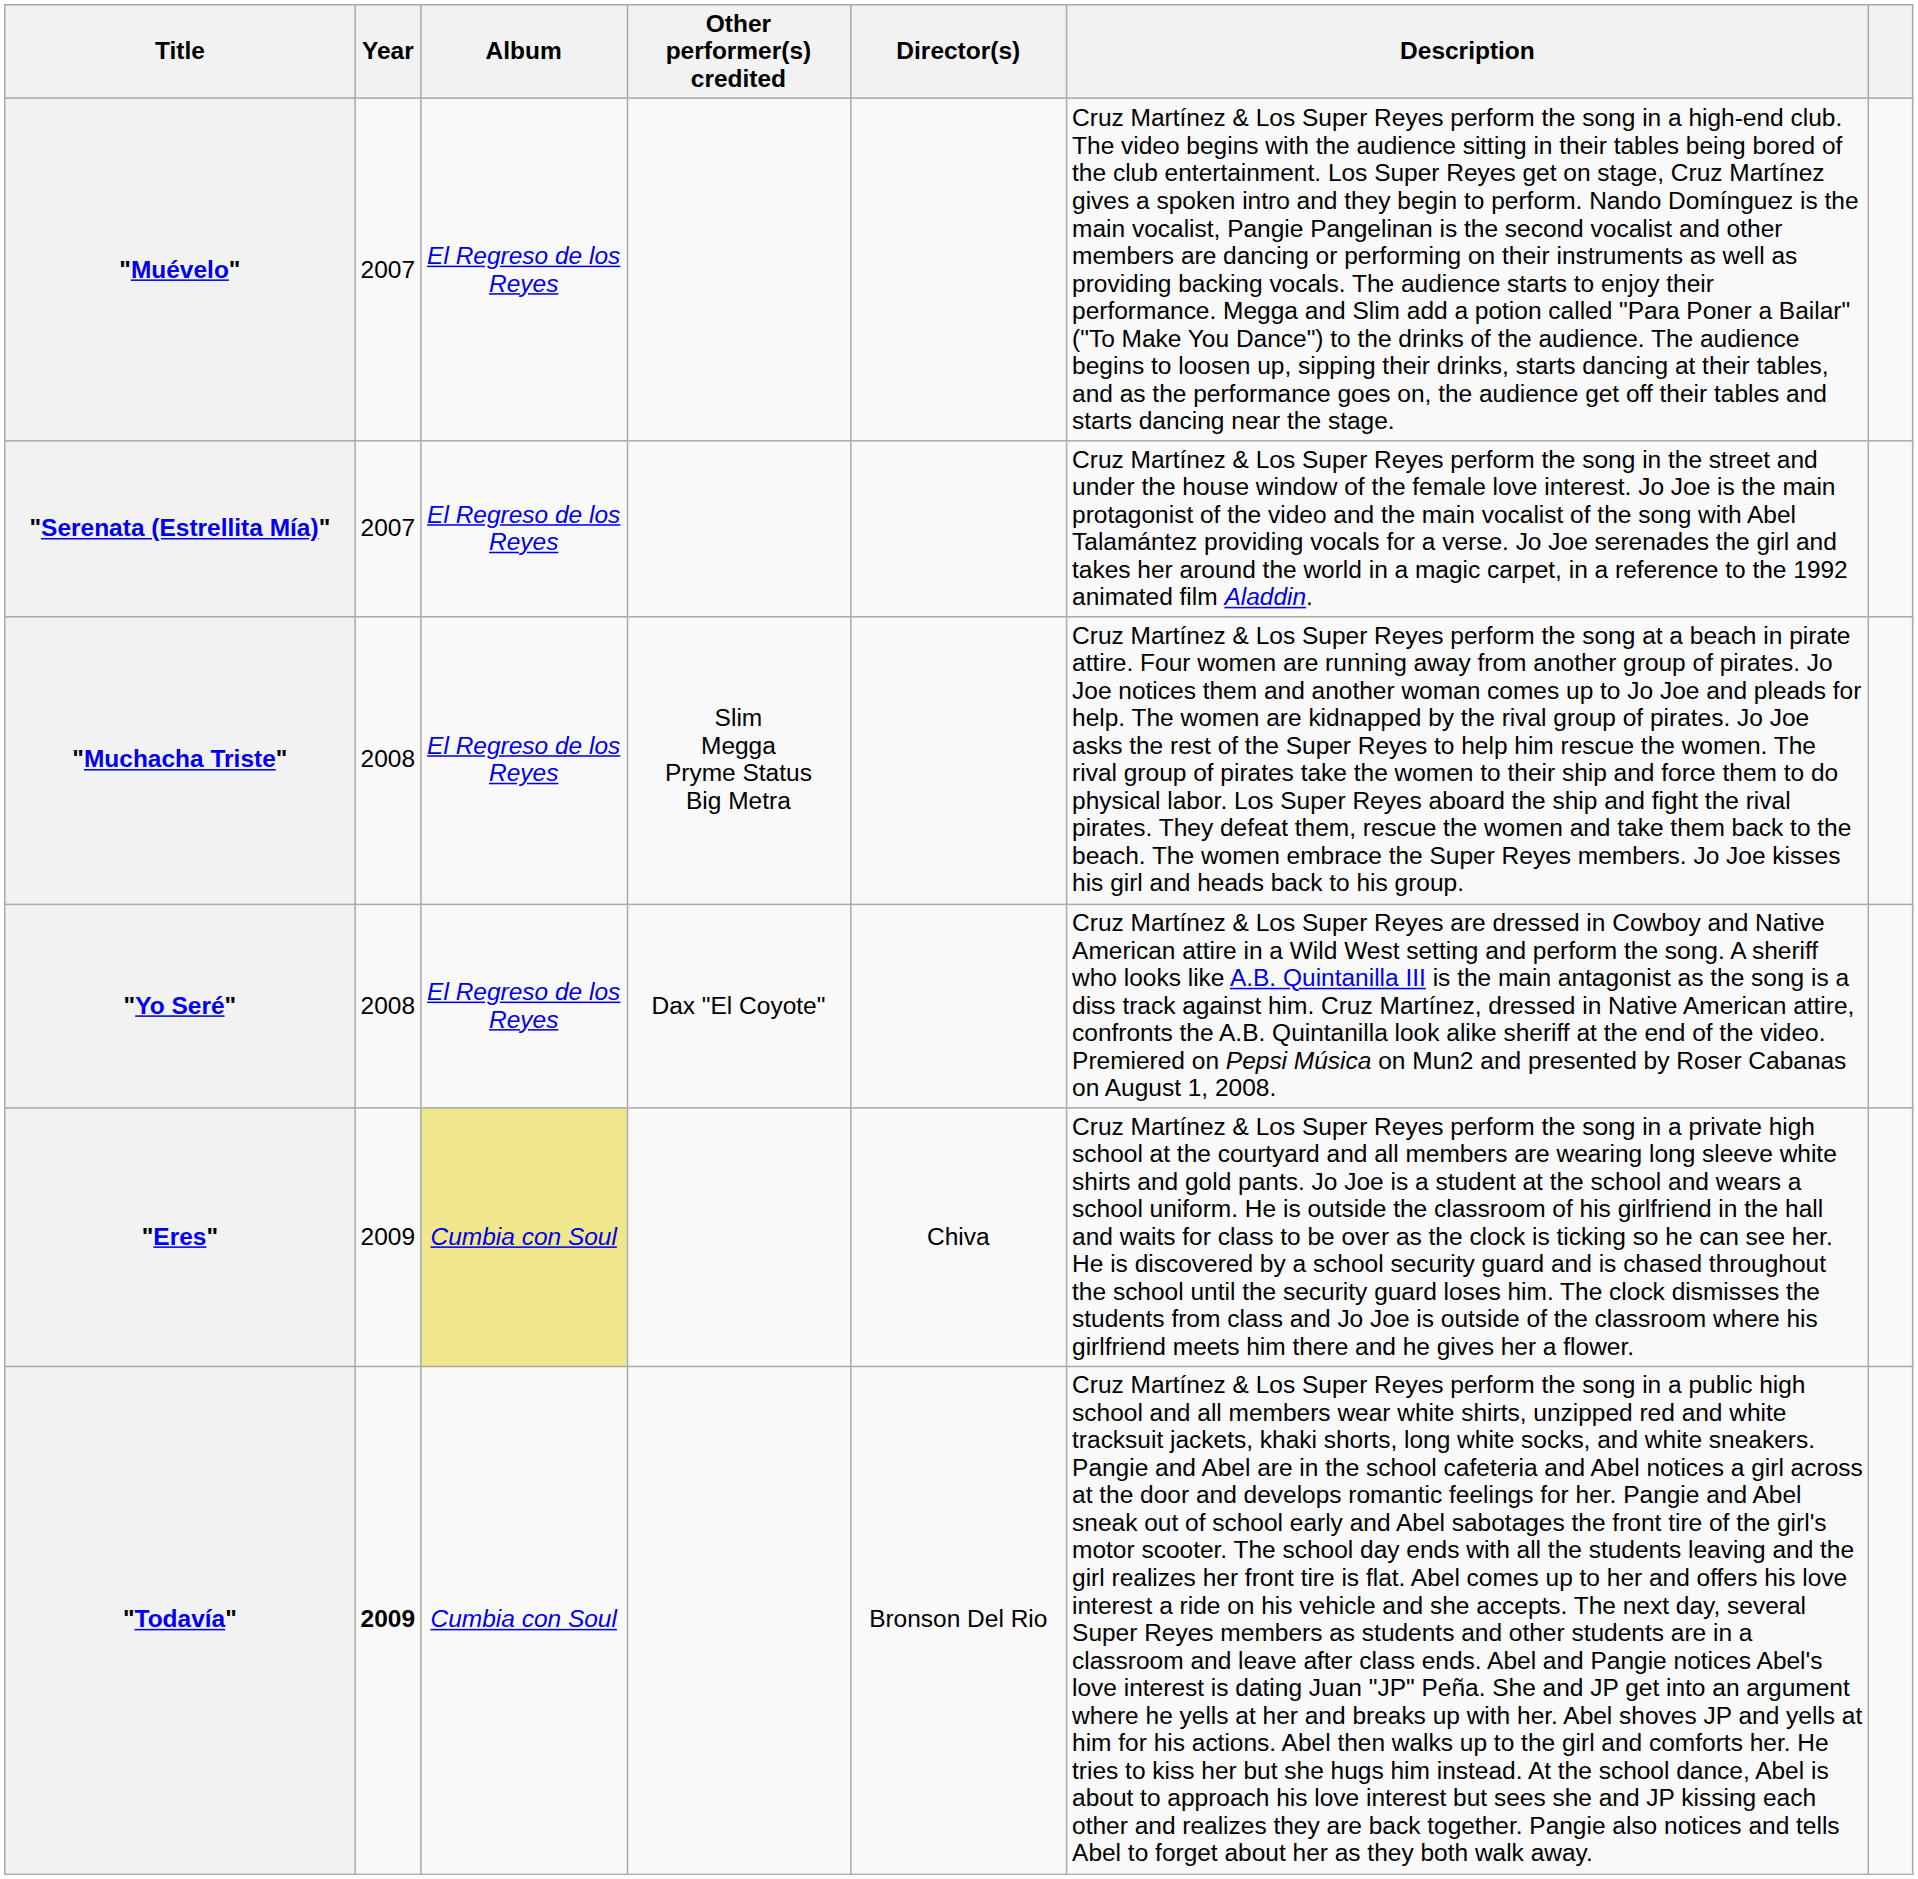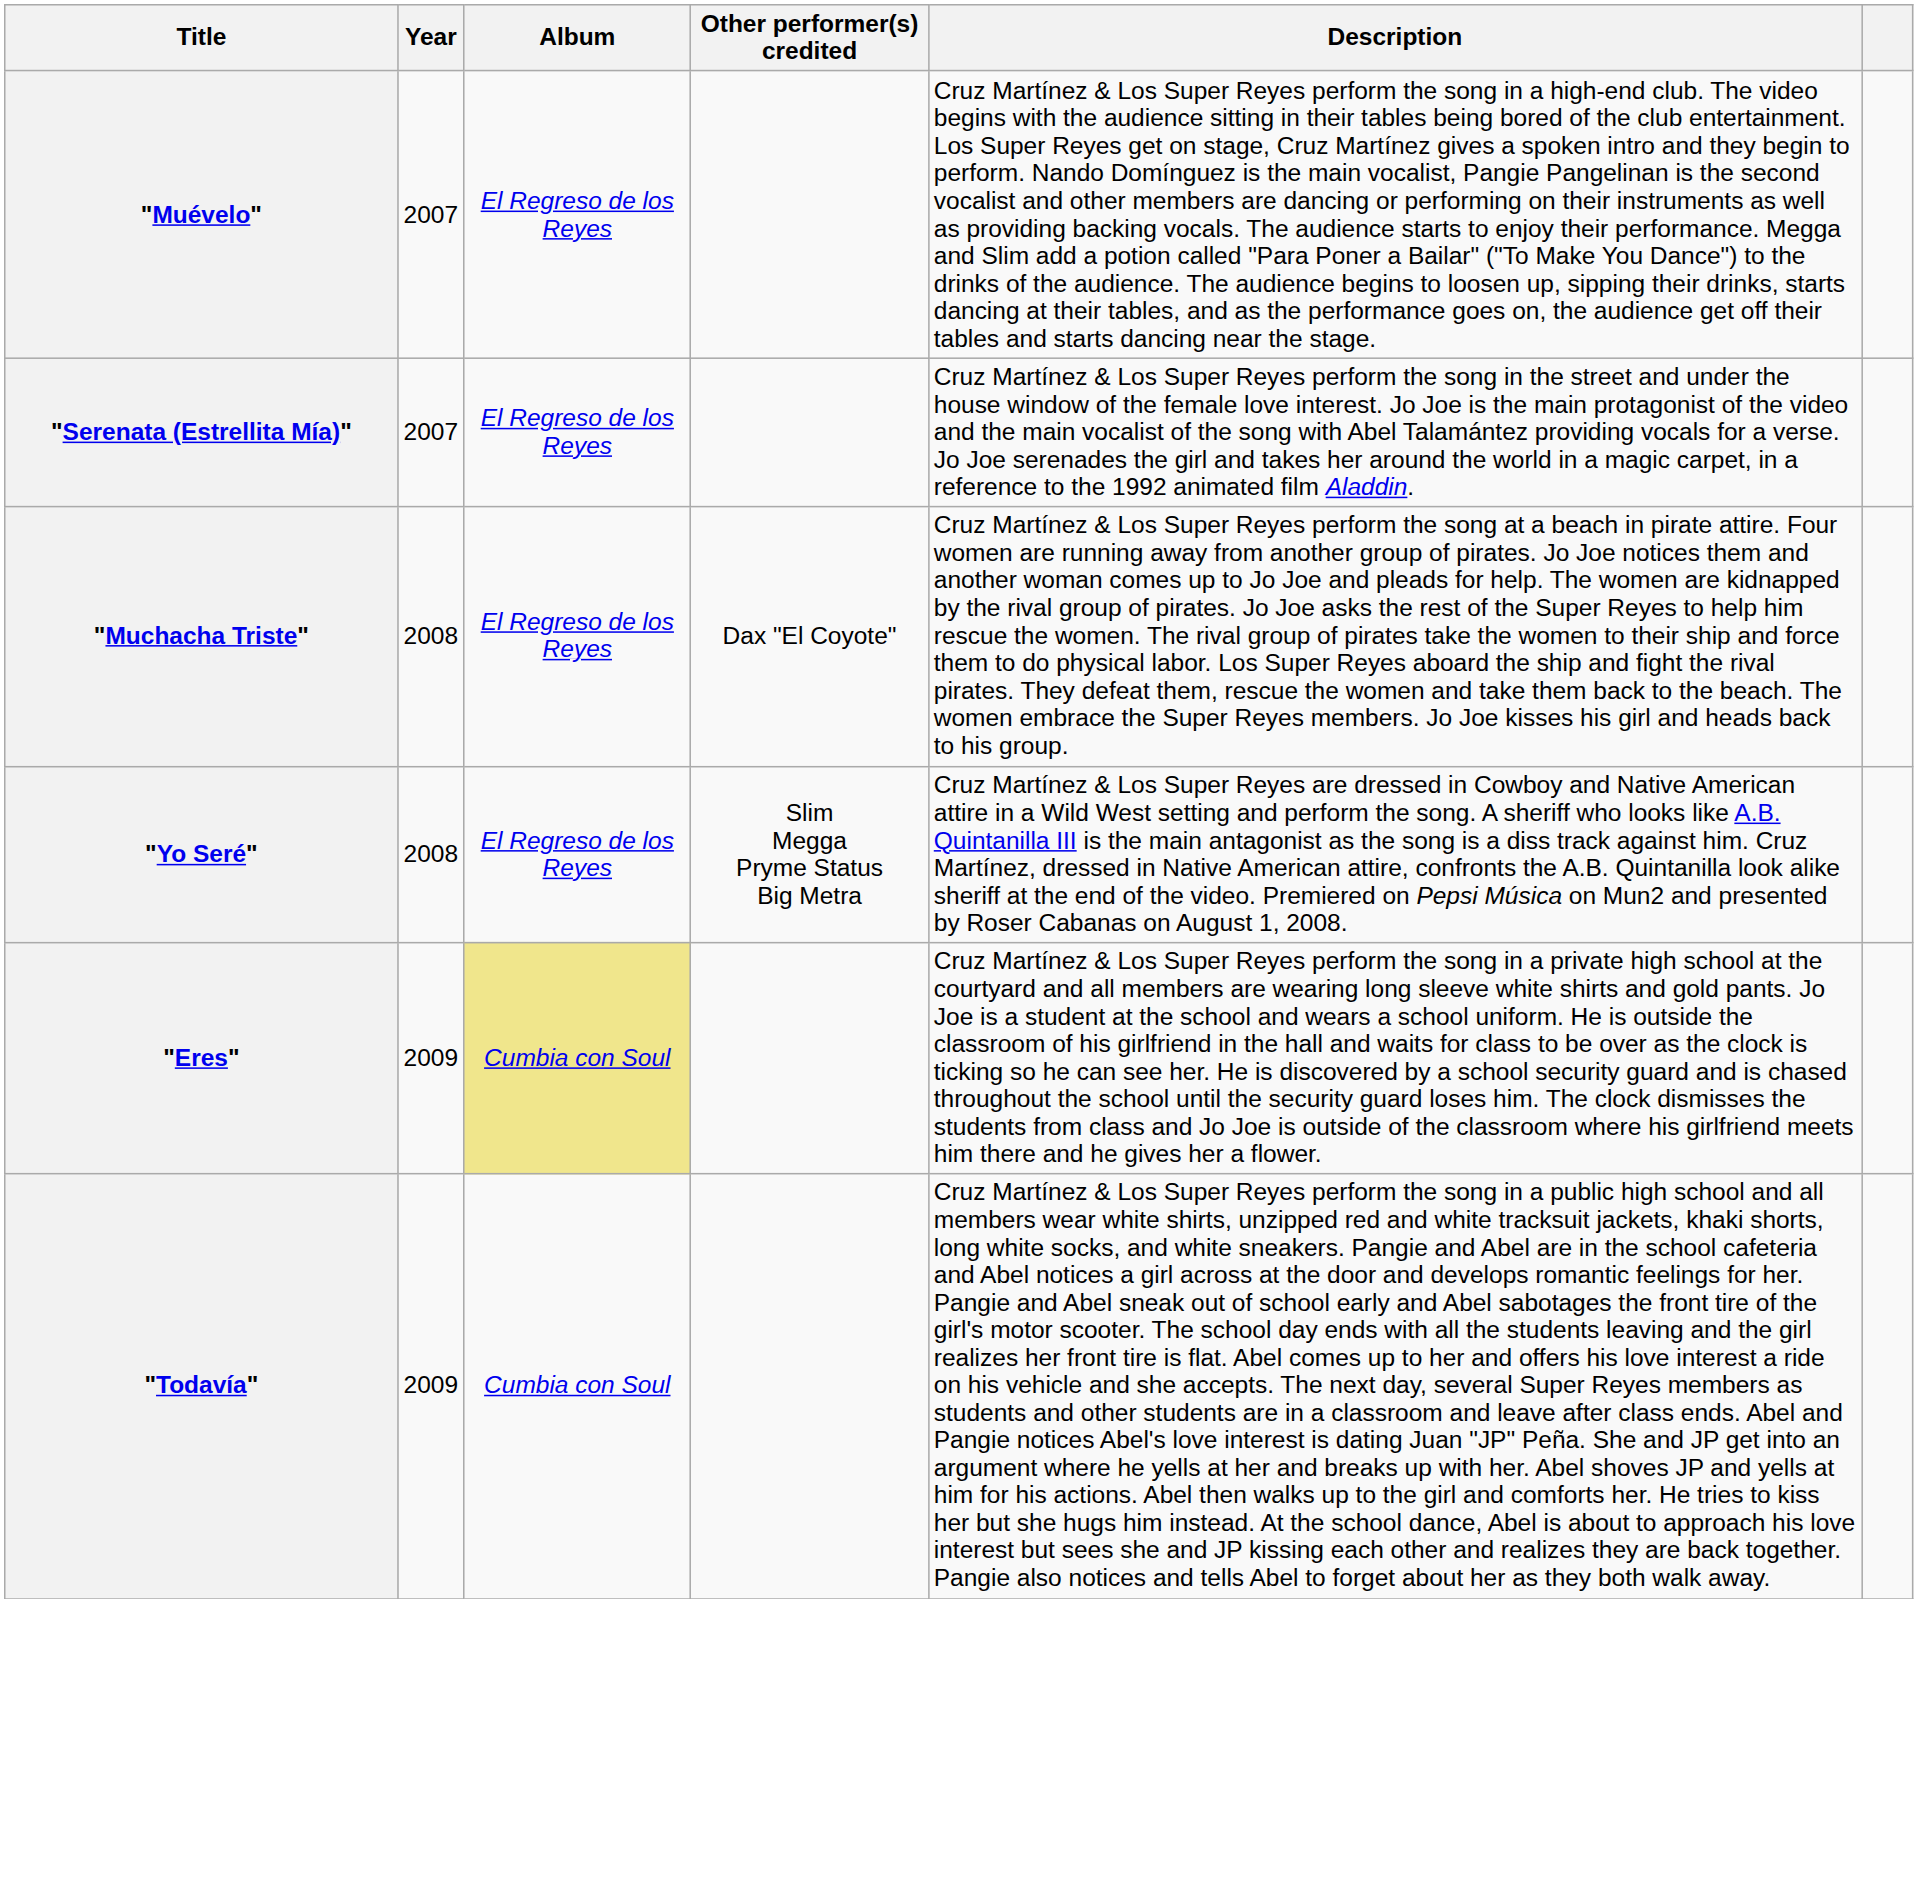 <table class="wikitable sortable plainrowheaders" style="text-align:center;">
 <tr>
 <th scope="col" style="width:18em;">Title</th>
 <th scope="col" style="width:2em;">Year</th>
 <th scope="col" style="width:10em;">Album</th>
 <th scope="col" style="width:10em;">Other performer(s) credited</th>
-<th scope="col" style="width:10em;">Director(s)</th>
 <th scope="col" style="width:45em;" class="unsortable">Description</th>
 <th scope="col" style="width:2em;" class="unsortable"></th>
 </tr>
 <tr>
 <th scope="row">"<a href='#'>Muévelo</a>"</th>
 <td>2007</td>
 <td><em><a href='#'>El Regreso de los Reyes</a></em></td>
-<td></td>
 <td></td>
 <td style="text-align:left;">Cruz Martínez & Los Super Reyes perform the song in a high-end club. The video begins with the audience sitting in their tables being bored of the club entertainment. Los Super Reyes get on stage, Cruz Martínez gives a spoken intro and they begin to perform. Nando Domínguez is the main vocalist, Pangie Pangelinan is the second vocalist and other members are dancing or performing on their instruments as well as providing backing vocals. The audience starts to enjoy their performance. Megga and Slim add a potion called "Para Poner a Bailar" ("To Make You Dance") to the drinks of the audience. The audience begins to loosen up, sipping their drinks, starts dancing at their tables, and as the performance goes on, the audience get off their tables and starts dancing near the stage.</td>
 <td></td>
 </tr>
 <tr>
 <th scope="row">"<a href='#'>Serenata (Estrellita Mía)</a>"</th>
 <td>2007</td>
 <td><em><a href='#'>El Regreso de los Reyes</a></em></td>
 <td></td>
-<td></td>
 <td style="text-align:left;">Cruz Martínez & Los Super Reyes perform the song in the street and under the house window of the female love interest. Jo Joe is the main protagonist of the video and the main vocalist of the song with Abel Talamántez providing vocals for a verse. Jo Joe serenades the girl and takes her around the world in a magic carpet, in a reference to the 1992 animated film <em><a href='#'>Aladdin</a></em>.</td>
 <td></td>
 </tr>
 <tr>
 <th scope="row">"<a href='#'>Muchacha Triste</a>"</th>
 <td>2008</td>
 <td><em><a href='#'>El Regreso de los Reyes</a></em></td>
-<td>Slim<br>Megga<br>Pryme Status<br>Big Metra</td>
-<td></td>
+<td>Dax "El Coyote"</td>
 <td style="text-align:left;">Cruz Martínez & Los Super Reyes perform the song at a beach in pirate attire. Four women are running away from another group of pirates. Jo Joe notices them and another woman comes up to Jo Joe and pleads for help. The women are kidnapped by the rival group of pirates. Jo Joe asks the rest of the Super Reyes to help him rescue the women. The rival group of pirates take the women to their ship and force them to do physical labor. Los Super Reyes aboard the ship and fight the rival pirates. They defeat them, rescue the women and take them back to the beach. The women embrace the Super Reyes members. Jo Joe kisses his girl and heads back to his group.</td>
 <td></td>
 </tr>
 <tr>
 <th scope="row">"<a href='#'>Yo Seré</a>"</th>
 <td>2008</td>
 <td><em><a href='#'>El Regreso de los Reyes</a></em></td>
-<td>Dax "El Coyote"</td>
-<td></td>
+<td>Slim<br>Megga<br>Pryme Status<br>Big Metra</td>
 <td style="text-align:left;">Cruz Martínez & Los Super Reyes are dressed in Cowboy and Native American attire in a Wild West setting and perform the song. A sheriff who looks like <a href='#'>A.B. Quintanilla III</a> is the main antagonist as the song is a diss track against him. Cruz Martínez, dressed in Native American attire, confronts the A.B. Quintanilla look alike sheriff at the end of the video. Premiered on <em>Pepsi Música</em> on Mun2 and presented by Roser Cabanas on August 1, 2008.</td>
 <td></td>
 </tr>
 <tr>
 <th scope="row">"<a href='#'>Eres</a>"</th>
 <td>2009</td>
 <td style="background: khaki;"><em><a href='#'>Cumbia con Soul</a></em></td>
 <td></td>
-<td>Chiva</td>
 <td style="text-align:left;">Cruz Martínez & Los Super Reyes perform the song in a private high school at the courtyard and all members are wearing long sleeve white shirts and gold pants. Jo Joe is a student at the school and wears a school uniform. He is outside the classroom of his girlfriend in the hall and waits for class to be over as the clock is ticking so he can see her. He is discovered by a school security guard and is chased throughout the school until the security guard loses him. The clock dismisses the students from class and Jo Joe is outside of the classroom where his girlfriend meets him there and he gives her a flower.</td>
 <td></td>
 </tr>
 <tr>
 <th scope="row">"<a href='#'>Todavía</a>"</th>
-<td><strong>2009</strong></td>
+<td>2009</td>
 <td><em><a href='#'>Cumbia con Soul</a></em></td>
 <td></td>
-<td>Bronson Del Rio</td>
 <td style="text-align:left;">Cruz Martínez & Los Super Reyes perform the song in a public high school and all members wear white shirts, unzipped red and white tracksuit jackets, khaki shorts, long white socks, and white sneakers. Pangie and Abel are in the school cafeteria and Abel notices a girl across at the door and develops romantic feelings for her. Pangie and Abel sneak out of school early and Abel sabotages the front tire of the girl's motor scooter. The school day ends with all the students leaving and the girl realizes her front tire is flat. Abel comes up to her and offers his love interest a ride on his vehicle and she accepts. The next day, several Super Reyes members as students and other students are in a classroom and leave after class ends. Abel and Pangie notices Abel's love interest is dating Juan "JP" Peña. She and JP get into an argument where he yells at her and breaks up with her. Abel shoves JP and yells at him for his actions. Abel then walks up to the girl and comforts her. He tries to kiss her but she hugs him instead. At the school dance, Abel is about to approach his love interest but sees she and JP kissing each other and realizes they are back together. Pangie also notices and tells Abel to forget about her as they both walk away.</td>
 <td></td>
 </tr>
 </table>
